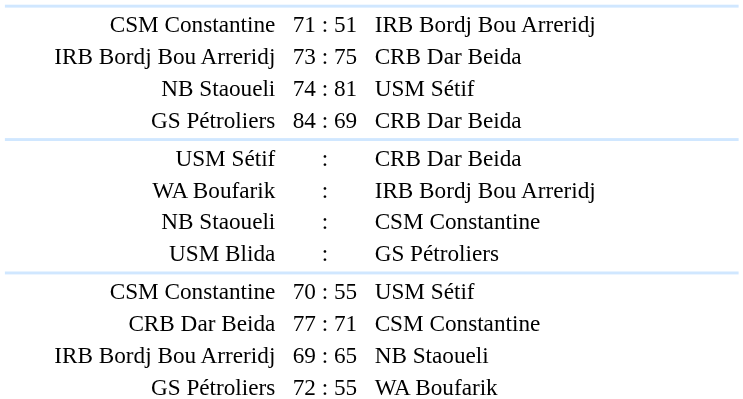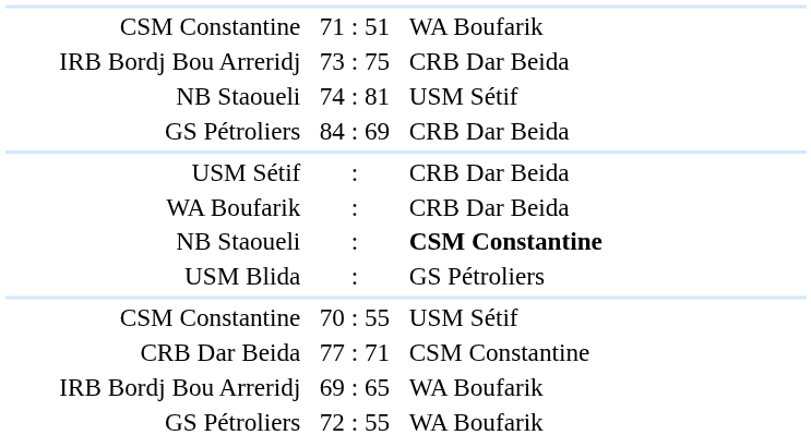 <table style="text-align:center" width=510>
 <tr>
 <th width=30%></th>
 <th width=10%></th>
 <th width=30%></th>
 <th width=10%></th>
 </tr>
 <tr align="left" bgcolor=#D0E7FF>
 <td colspan=4></td>
 </tr>
 <tr>
 <td align="right">CSM Constantine</td>
 <td>71 : 51</td>
-<td align=left>IRB Bordj Bou Arreridj</td>
+<td align=left>WA Boufarik</td>
 </tr>
 <tr>
 <td align="right">IRB Bordj Bou Arreridj</td>
 <td>73 : 75</td>
 <td align=left>CRB Dar Beida</td>
 </tr>
 <tr>
 <td align="right">NB Staoueli</td>
 <td>74 : 81</td>
 <td align=left>USM Sétif</td>
 </tr>
 <tr>
 <td align="right">GS Pétroliers</td>
 <td>84 : 69</td>
 <td align=left>CRB Dar Beida</td>
 </tr>
 <tr align="left" bgcolor=#D0E7FF>
 <td colspan=4></td>
 </tr>
 <tr>
 <td align="right">USM Sétif</td>
 <td>:</td>
 <td align=left>CRB Dar Beida</td>
 </tr>
 <tr>
 <td align="right">WA Boufarik</td>
 <td>:</td>
-<td align=left>IRB Bordj Bou Arreridj</td>
+<td align=left>CRB Dar Beida</td>
 </tr>
 <tr>
 <td align="right">NB Staoueli</td>
 <td>:</td>
-<td align=left>CSM Constantine</td>
+<td align=left><strong>CSM Constantine</strong></td>
 </tr>
 <tr>
 <td align="right">USM Blida</td>
 <td>:</td>
 <td align=left>GS Pétroliers</td>
 </tr>
 <tr align="left" bgcolor=#D0E7FF>
 <td colspan=4></td>
 </tr>
 <tr>
 <td align="right">CSM Constantine</td>
 <td>70 : 55</td>
 <td align=left>USM Sétif</td>
 </tr>
 <tr>
 <td align="right">CRB Dar Beida</td>
 <td>77 : 71</td>
 <td align=left>CSM Constantine</td>
 </tr>
 <tr>
 <td align="right">IRB Bordj Bou Arreridj</td>
 <td>69 : 65</td>
-<td align=left>NB Staoueli</td>
+<td align=left>WA Boufarik</td>
 </tr>
 <tr>
 <td align="right">GS Pétroliers</td>
 <td>72 : 55</td>
 <td align=left>WA Boufarik</td>
 </tr>
 </table>
